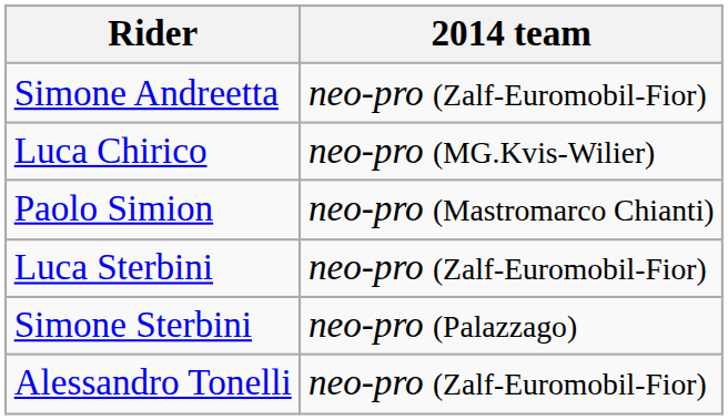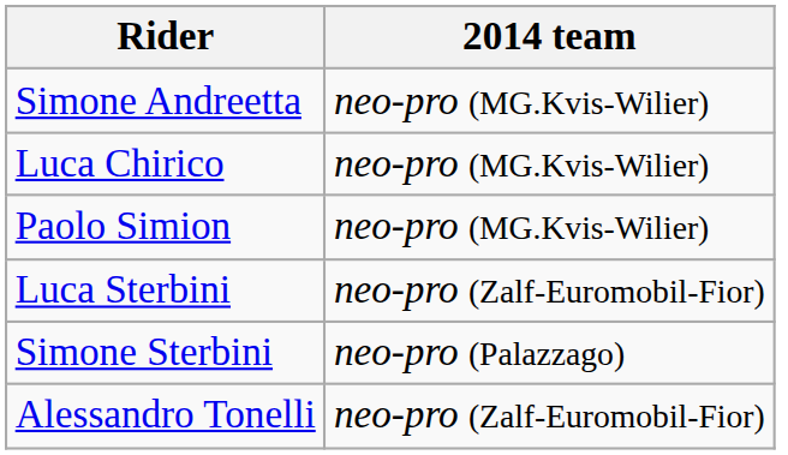 <table class="wikitable">
 <tr>
 <th>Rider</th>
 <th>2014 team</th>
 </tr>
 <tr>
 <td><a href='#'>Simone Andreetta</a></td>
-<td><em>neo-pro</em> <small>(Zalf-Euromobil-Fior)</small></td>
+<td><em>neo-pro</em> <small>(MG.Kvis-Wilier)</small></td>
 </tr>
 <tr>
 <td><a href='#'>Luca Chirico</a></td>
 <td><em>neo-pro</em> <small>(MG.Kvis-Wilier)</small></td>
 </tr>
 <tr>
 <td><a href='#'>Paolo Simion</a></td>
-<td><em>neo-pro</em> <small>(Mastromarco Chianti)</small></td>
+<td><em>neo-pro</em> <small>(MG.Kvis-Wilier)</small></td>
 </tr>
 <tr>
 <td><a href='#'>Luca Sterbini</a></td>
 <td><em>neo-pro</em> <small>(Zalf-Euromobil-Fior)</small></td>
 </tr>
 <tr>
 <td><a href='#'>Simone Sterbini</a></td>
 <td><em>neo-pro</em> <small>(Palazzago)</small></td>
 </tr>
 <tr>
 <td><a href='#'>Alessandro Tonelli</a></td>
 <td><em>neo-pro</em> <small>(Zalf-Euromobil-Fior)</small></td>
 </tr>
 </table>
